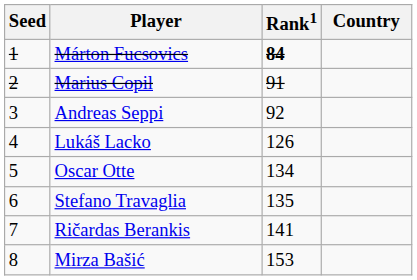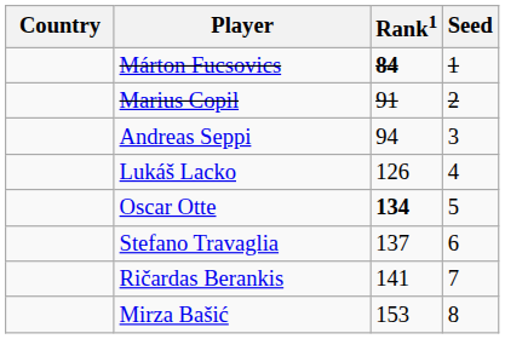 <table class="sortable wikitable">
 <tr>
-<th>Seed</th>
+<th width="70">Country</th>
 <th width="175">Player</th>
 <th>Rank<sup>1</sup></th>
-<th width="70">Country</th>
+<th>Seed</th>
 </tr>
 <tr>
-<td><s>1</s></td>
+<td><s></s></td>
 <td><s><a href='#'>Márton Fucsovics</a></s></td>
 <td><strong><s>84</s></strong></td>
-<td><s></s></td>
+<td><s>1</s></td>
 </tr>
 <tr>
-<td><s>2</s></td>
+<td><s></s></td>
 <td><s><a href='#'>Marius Copil</a></s></td>
 <td><s>91</s></td>
-<td><s></s></td>
+<td><s>2</s></td>
 </tr>
 <tr>
+<td></td>
+<td><a href='#'>Andreas Seppi</a></td>
+<td>94</td>
 <td>3</td>
-<td><a href='#'>Andreas Seppi</a></td>
-<td>92</td>
-<td></td>
 </tr>
 <tr>
-<td>4</td>
+<td></td>
 <td><a href='#'>Lukáš Lacko</a></td>
 <td>126</td>
-<td></td>
+<td>4</td>
 </tr>
 <tr>
+<td></td>
+<td><a href='#'>Oscar Otte</a></td>
+<td><strong>134</strong></td>
 <td>5</td>
-<td><a href='#'>Oscar Otte</a></td>
-<td>134</td>
-<td></td>
 </tr>
 <tr>
+<td></td>
+<td><a href='#'>Stefano Travaglia</a></td>
+<td>137</td>
 <td>6</td>
-<td><a href='#'>Stefano Travaglia</a></td>
-<td>135</td>
-<td></td>
 </tr>
 <tr>
-<td>7</td>
+<td></td>
 <td><a href='#'>Ričardas Berankis</a></td>
 <td>141</td>
-<td></td>
+<td>7</td>
 </tr>
 <tr>
-<td>8</td>
+<td></td>
 <td><a href='#'>Mirza Bašić</a></td>
 <td>153</td>
-<td></td>
+<td>8</td>
 </tr>
 </table>
